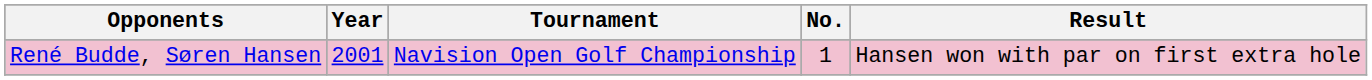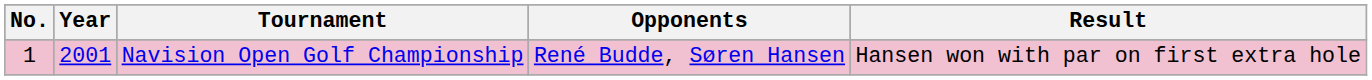 <table class="wikitable" style="font-size:95%;">
 <tr>
-<th>Opponents</th>
+<th>No.</th>
 <th>Year</th>
 <th>Tournament</th>
-<th>No.</th>
+<th>Opponents</th>
 <th>Result</th>
 </tr>
 <tr style="background:#F2C1D1;">
-<td> <a href='#'>René Budde</a>,  <a href='#'>Søren Hansen</a></td>
+<td align=center>1</td>
 <td><a href='#'>2001</a></td>
 <td><a href='#'>Navision Open Golf Championship</a></td>
-<td align=center>1</td>
+<td> <a href='#'>René Budde</a>,  <a href='#'>Søren Hansen</a></td>
 <td>Hansen won with par on first extra hole</td>
 </tr>
 </table>
